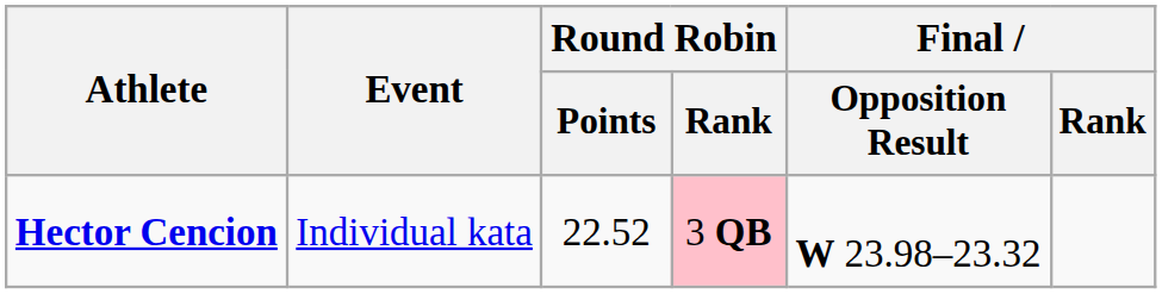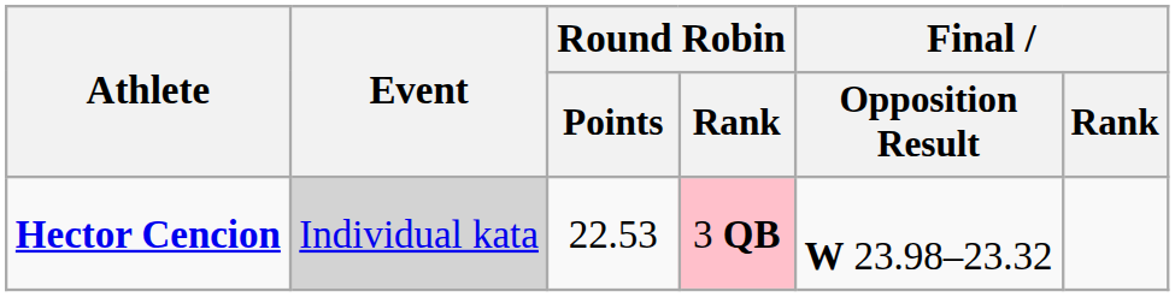 <table class="wikitable" border="1" style="font-size:90%">
 <tr>
 <th rowspan=2>Athlete</th>
 <th rowspan=2>Event</th>
 <th colspan=2>Round Robin</th>
 <th colspan=2>Final / </th>
 </tr>
 <tr style="font-size:95%">
 <th>Points</th>
 <th>Rank</th>
 <th>Opposition<br>Result</th>
 <th>Rank</th>
 </tr>
 <tr align=center>
 <td align=left><strong><a href='#'>Hector Cencion</a></strong></td>
-<td align=left><a href='#'>Individual kata</a></td>
-<td>22.52</td>
+<td align=left style="background: lightgrey;"><a href='#'>Individual kata</a></td>
+<td>22.53</td>
 <td style="background: pink;">3 <strong>QB</strong></td>
 <td><br><strong>W</strong> 23.98–23.32</td>
 <td></td>
 </tr>
 </table>
